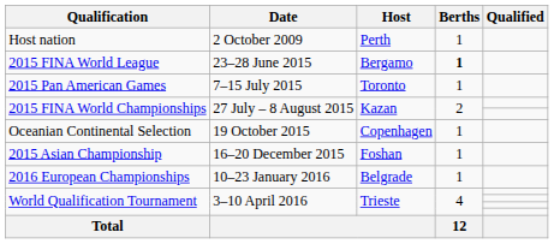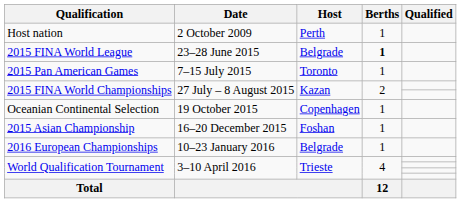 <table class="wikitable">
 <tr>
 <th>Qualification</th>
 <th>Date</th>
 <th>Host</th>
 <th>Berths</th>
 <th>Qualified</th>
 </tr>
 <tr>
 <td>Host nation</td>
 <td>2 October 2009</td>
 <td> <a href='#'>Perth</a></td>
 <td align="center">1</td>
 <td></td>
 </tr>
 <tr>
 <td><a href='#'>2015 FINA World League</a></td>
 <td>23–28 June 2015</td>
-<td> <a href='#'>Bergamo</a></td>
+<td> <a href='#'>Belgrade</a></td>
 <td align="center"><strong>1</strong></td>
 <td></td>
 </tr>
 <tr>
 <td><a href='#'>2015 Pan American Games</a></td>
 <td>7–15 July 2015</td>
 <td> <a href='#'>Toronto</a></td>
 <td align="center">1</td>
 <td></td>
 </tr>
 <tr>
 <td rowspan="2"><a href='#'>2015 FINA World Championships</a></td>
 <td rowspan="2">27 July – 8 August 2015</td>
 <td rowspan="2"> <a href='#'>Kazan</a></td>
 <td rowspan="2" align="center">2</td>
 <td></td>
 </tr>
 <tr>
 <td></td>
 </tr>
 <tr>
 <td>Oceanian Continental Selection</td>
 <td>19 October 2015</td>
 <td> <a href='#'>Copenhagen</a></td>
 <td align="center">1</td>
 <td></td>
 </tr>
 <tr>
 <td><a href='#'>2015 Asian Championship</a></td>
 <td>16–20 December 2015</td>
 <td> <a href='#'>Foshan</a></td>
 <td align="center">1</td>
 <td></td>
 </tr>
 <tr>
 <td><a href='#'>2016 European Championships</a></td>
 <td>10–23 January 2016</td>
 <td> <a href='#'>Belgrade</a></td>
 <td align="center">1</td>
 <td></td>
 </tr>
 <tr>
 <td rowspan="4"><a href='#'>World Qualification Tournament</a></td>
 <td rowspan="4">3–10 April 2016</td>
 <td rowspan=4> <a href='#'>Trieste</a></td>
 <td rowspan=4 align="center">4</td>
 <td></td>
 </tr>
 <tr>
 <td></td>
 </tr>
 <tr>
 <td></td>
 </tr>
 <tr>
 <td></td>
 </tr>
 <tr>
 <th>Total</th>
 <th colspan="2"></th>
 <th>12</th>
 <th></th>
 </tr>
 </table>
